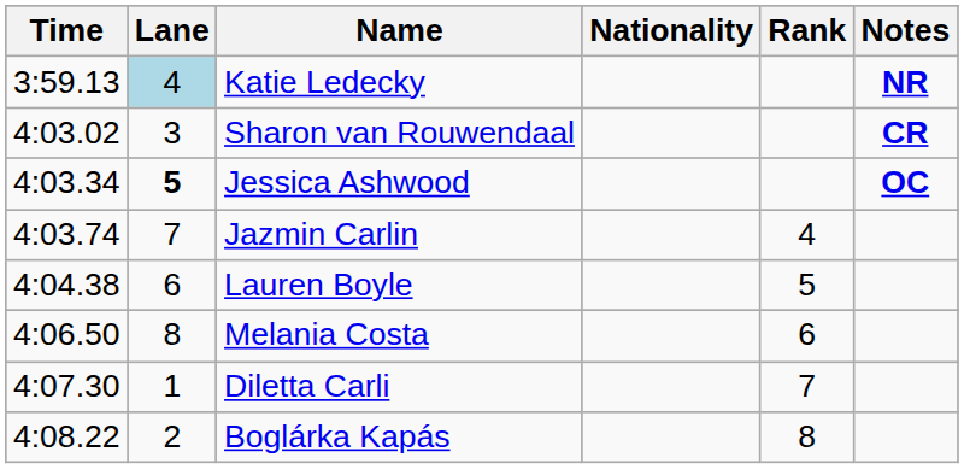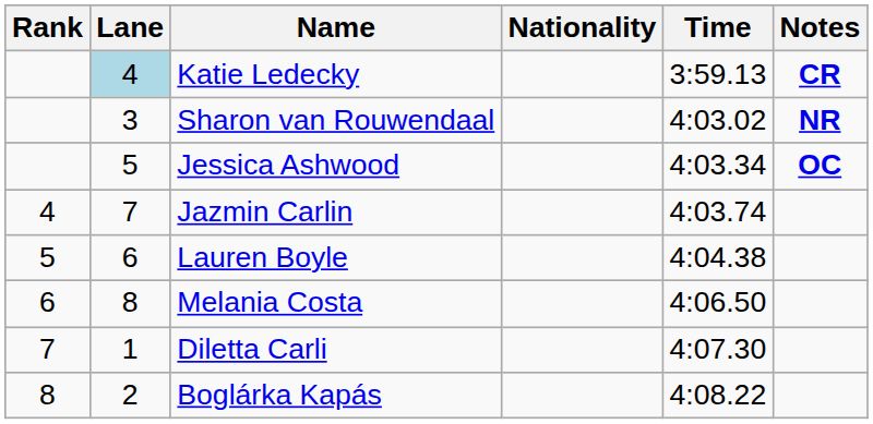 <table class="wikitable sortable" style="text-align:center">
 <tr>
-<th>Time</th>
+<th>Rank</th>
 <th>Lane</th>
 <th>Name</th>
 <th>Nationality</th>
-<th>Rank</th>
+<th>Time</th>
 <th>Notes</th>
 </tr>
 <tr>
-<td>3:59.13</td>
+<td></td>
 <td style="background: lightblue;">4</td>
 <td align=left><a href='#'>Katie Ledecky</a></td>
 <td align=left></td>
+<td>3:59.13</td>
+<td><strong><a href='#'>CR</a></strong></td>
+</tr>
+<tr>
 <td></td>
+<td>3</td>
+<td align=left><a href='#'>Sharon van Rouwendaal</a></td>
+<td align=left></td>
+<td>4:03.02</td>
 <td><strong><a href='#'>NR</a></strong></td>
 </tr>
 <tr>
-<td>4:03.02</td>
-<td>3</td>
-<td align=left><a href='#'>Sharon van Rouwendaal</a></td>
-<td align=left></td>
 <td></td>
-<td><strong><a href='#'>CR</a></strong></td>
-</tr>
-<tr>
-<td>4:03.34</td>
-<td><strong>5</strong></td>
+<td>5</td>
 <td align=left><a href='#'>Jessica Ashwood</a></td>
 <td align=left></td>
-<td></td>
+<td>4:03.34</td>
 <td><strong><a href='#'>OC</a></strong></td>
 </tr>
 <tr>
-<td>4:03.74</td>
+<td>4</td>
 <td>7</td>
 <td align=left><a href='#'>Jazmin Carlin</a></td>
 <td align=left></td>
-<td>4</td>
+<td>4:03.74</td>
 <td></td>
 </tr>
 <tr>
-<td>4:04.38</td>
+<td>5</td>
 <td>6</td>
 <td align=left><a href='#'>Lauren Boyle</a></td>
 <td align=left></td>
-<td>5</td>
+<td>4:04.38</td>
 <td></td>
 </tr>
 <tr>
-<td>4:06.50</td>
+<td>6</td>
 <td>8</td>
 <td align=left><a href='#'>Melania Costa</a></td>
 <td align=left></td>
-<td>6</td>
+<td>4:06.50</td>
 <td></td>
 </tr>
 <tr>
-<td>4:07.30</td>
+<td>7</td>
 <td>1</td>
 <td align=left><a href='#'>Diletta Carli</a></td>
 <td align=left></td>
-<td>7</td>
+<td>4:07.30</td>
 <td></td>
 </tr>
 <tr>
-<td>4:08.22</td>
+<td>8</td>
 <td>2</td>
 <td align=left><a href='#'>Boglárka Kapás</a></td>
 <td align=left></td>
-<td>8</td>
+<td>4:08.22</td>
 <td></td>
 </tr>
 </table>
